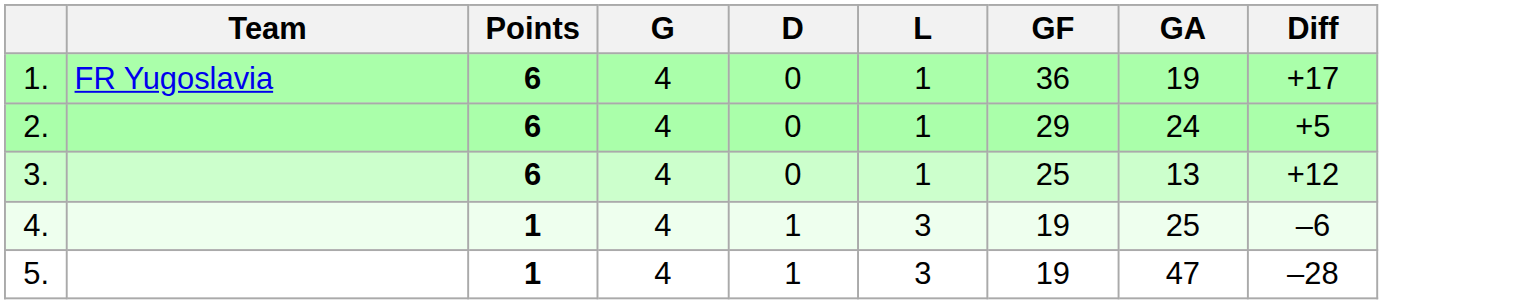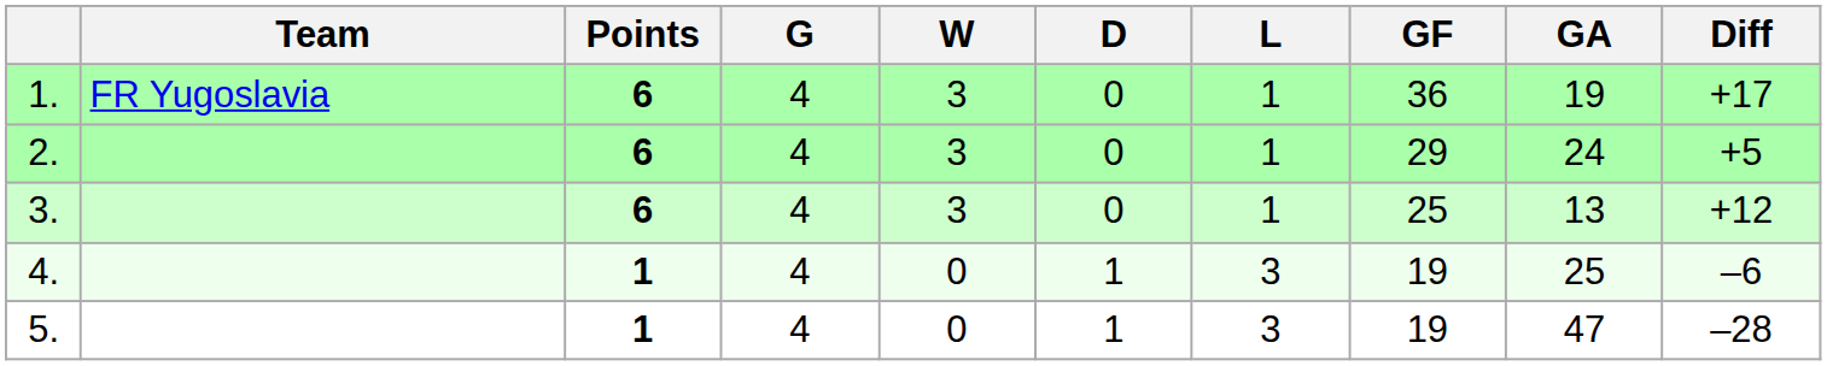 <table class=wikitable style="text-align:center">
 <tr bgcolor="#DCDCDC">
 <th width="25"></th>
 <th width="200">Team</th>
 <th width="60">Points</th>
 <th width="60">G</th>
+<th width="60">W</th>
 <th width="60">D</th>
 <th width="60">L</th>
 <th width="60">GF</th>
 <th width="60">GA</th>
 <th width="60">Diff</th>
 </tr>
 <tr bgcolor=#AAFFAA>
 <td>1.</td>
 <td align=left> <a href='#'>FR Yugoslavia</a></td>
 <td><strong>6</strong></td>
 <td>4</td>
+<td>3</td>
 <td>0</td>
 <td>1</td>
 <td>36</td>
 <td>19</td>
 <td>+17</td>
 </tr>
 <tr bgcolor=#AAFFAA>
 <td>2.</td>
 <td align=left></td>
 <td><strong>6</strong></td>
 <td>4</td>
+<td>3</td>
 <td>0</td>
 <td>1</td>
 <td>29</td>
 <td>24</td>
 <td>+5</td>
 </tr>
 <tr bgcolor=#CCFFCC>
 <td>3.</td>
 <td align=left></td>
 <td><strong>6</strong></td>
 <td>4</td>
+<td>3</td>
 <td>0</td>
 <td>1</td>
 <td>25</td>
 <td>13</td>
 <td>+12</td>
 </tr>
 <tr bgcolor=#EEFFEE>
 <td>4.</td>
 <td align=left></td>
 <td><strong>1</strong></td>
 <td>4</td>
+<td>0</td>
 <td>1</td>
 <td>3</td>
 <td>19</td>
 <td>25</td>
 <td>–6</td>
 </tr>
 <tr bgcolor=#FFFFFF>
 <td>5.</td>
 <td align=left></td>
 <td><strong>1</strong></td>
 <td>4</td>
+<td>0</td>
 <td>1</td>
 <td>3</td>
 <td>19</td>
 <td>47</td>
 <td>–28</td>
 </tr>
 </table>
